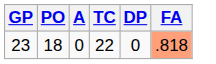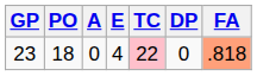 <table class="wikitable">
 <tr>
 <th><a href='#'>GP</a></th>
 <th><a href='#'>PO</a></th>
 <th><a href='#'>A</a></th>
+<th><a href='#'>E</a></th>
 <th><a href='#'>TC</a></th>
 <th><a href='#'>DP</a></th>
 <th><a href='#'>FA</a></th>
 </tr>
 <tr align=center>
 <td>23</td>
 <td>18</td>
 <td>0</td>
-<td>22</td>
+<td>4</td>
+<td style="background: pink;">22</td>
 <td>0</td>
 <td style="background: lightsalmon;">.818</td>
 </tr>
 </table>
